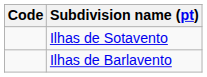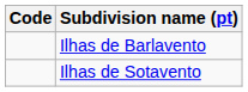 <table class="wikitable sortable">
 <tr>
 <th>Code</th>
 <th>Subdivision name (<a href='#'>pt</a>)</th>
 </tr>
 <tr>
 <td></td>
-<td><a href='#'>Ilhas de Sotavento</a></td>
+<td><a href='#'>Ilhas de Barlavento</a></td>
 </tr>
 <tr>
 <td></td>
-<td><a href='#'>Ilhas de Barlavento</a></td>
+<td><a href='#'>Ilhas de Sotavento</a></td>
 </tr>
 </table>
